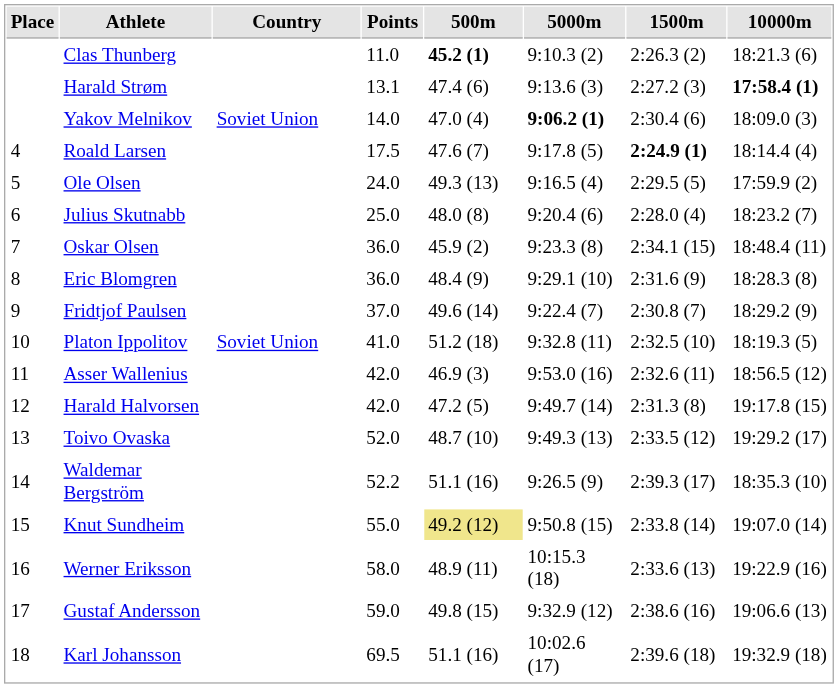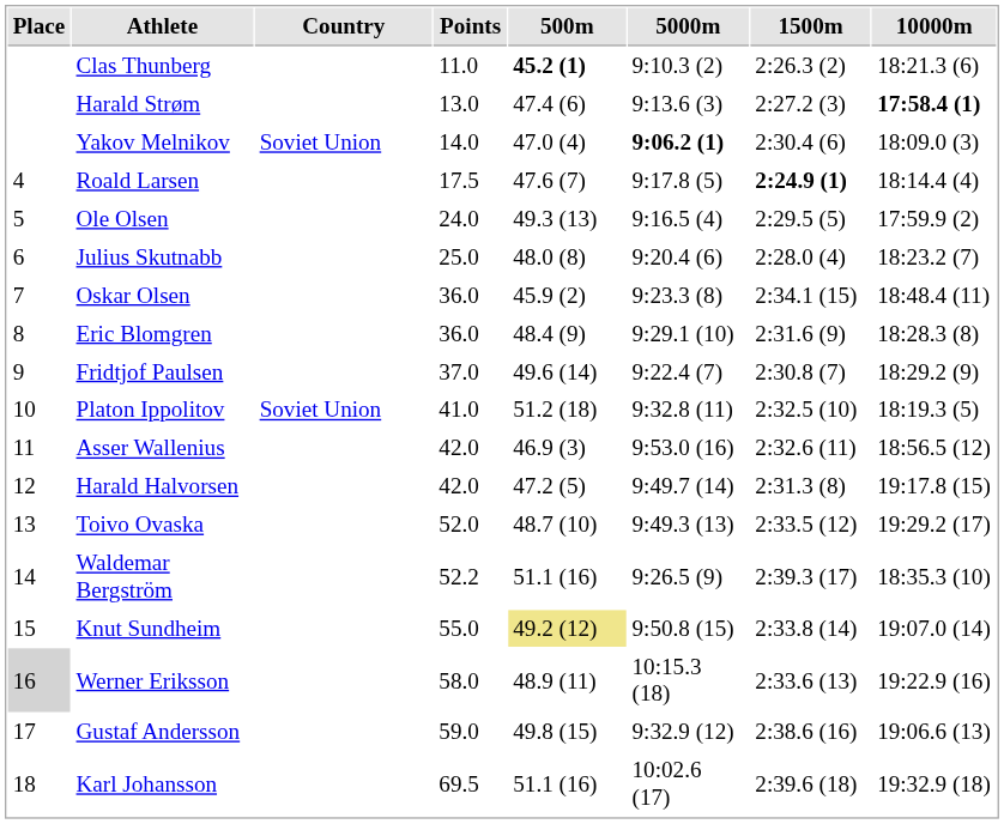 <table cellspacing="1" cellpadding="3" style="border:1px solid #AAAAAA;font-size:90%">
 <tr bgcolor="#E4E4E4">
 <th style="border-bottom:1px solid #AAAAAA" width=15>Place</th>
 <th style="border-bottom:1px solid #AAAAAA" width=125>Athlete</th>
 <th style="border-bottom:1px solid #AAAAAA" width=125>Country</th>
 <th style="border-bottom:1px solid #AAAAAA" width=40>Points</th>
 <th style="border-bottom:1px solid #AAAAAA" width=80>500m</th>
 <th style="border-bottom:1px solid #AAAAAA" width=80>5000m</th>
 <th style="border-bottom:1px solid #AAAAAA" width=80>1500m</th>
 <th style="border-bottom:1px solid #AAAAAA" width=80>10000m</th>
 </tr>
 <tr>
 <td></td>
 <td><a href='#'>Clas Thunberg</a></td>
 <td></td>
 <td>11.0</td>
 <td><strong>45.2 (1)</strong></td>
 <td>9:10.3 (2)</td>
 <td>2:26.3 (2)</td>
 <td>18:21.3 (6)</td>
 </tr>
 <tr>
 <td></td>
 <td><a href='#'>Harald Strøm</a></td>
 <td></td>
-<td>13.1</td>
+<td>13.0</td>
 <td>47.4 (6)</td>
 <td>9:13.6 (3)</td>
 <td>2:27.2 (3)</td>
 <td><strong>17:58.4 (1)</strong></td>
 </tr>
 <tr>
 <td></td>
 <td><a href='#'>Yakov Melnikov</a></td>
 <td> <a href='#'>Soviet Union</a></td>
 <td>14.0</td>
 <td>47.0 (4)</td>
 <td><strong>9:06.2 (1)</strong></td>
 <td>2:30.4 (6)</td>
 <td>18:09.0 (3)</td>
 </tr>
 <tr>
 <td>4</td>
 <td><a href='#'>Roald Larsen</a></td>
 <td></td>
 <td>17.5</td>
 <td>47.6 (7)</td>
 <td>9:17.8 (5)</td>
 <td><strong>2:24.9 (1)</strong></td>
 <td>18:14.4 (4)</td>
 </tr>
 <tr>
 <td>5</td>
 <td><a href='#'>Ole Olsen</a></td>
 <td></td>
 <td>24.0</td>
 <td>49.3 (13)</td>
 <td>9:16.5 (4)</td>
 <td>2:29.5 (5)</td>
 <td>17:59.9 (2)</td>
 </tr>
 <tr>
 <td>6</td>
 <td><a href='#'>Julius Skutnabb</a></td>
 <td></td>
 <td>25.0</td>
 <td>48.0 (8)</td>
 <td>9:20.4 (6)</td>
 <td>2:28.0 (4)</td>
 <td>18:23.2 (7)</td>
 </tr>
 <tr>
 <td>7</td>
 <td><a href='#'>Oskar Olsen</a></td>
 <td></td>
 <td>36.0</td>
 <td>45.9 (2)</td>
 <td>9:23.3 (8)</td>
 <td>2:34.1 (15)</td>
 <td>18:48.4 (11)</td>
 </tr>
 <tr>
 <td>8</td>
 <td><a href='#'>Eric Blomgren</a></td>
 <td></td>
 <td>36.0</td>
 <td>48.4 (9)</td>
 <td>9:29.1 (10)</td>
 <td>2:31.6 (9)</td>
 <td>18:28.3 (8)</td>
 </tr>
 <tr>
 <td>9</td>
 <td><a href='#'>Fridtjof Paulsen</a></td>
 <td></td>
 <td>37.0</td>
 <td>49.6 (14)</td>
 <td>9:22.4 (7)</td>
 <td>2:30.8 (7)</td>
 <td>18:29.2 (9)</td>
 </tr>
 <tr>
 <td>10</td>
 <td><a href='#'>Platon Ippolitov</a></td>
 <td> <a href='#'>Soviet Union</a></td>
 <td>41.0</td>
 <td>51.2 (18)</td>
 <td>9:32.8 (11)</td>
 <td>2:32.5 (10)</td>
 <td>18:19.3 (5)</td>
 </tr>
 <tr>
 <td>11</td>
 <td><a href='#'>Asser Wallenius</a></td>
 <td></td>
 <td>42.0</td>
 <td>46.9 (3)</td>
 <td>9:53.0 (16)</td>
 <td>2:32.6 (11)</td>
 <td>18:56.5 (12)</td>
 </tr>
 <tr>
 <td>12</td>
 <td><a href='#'>Harald Halvorsen</a></td>
 <td></td>
 <td>42.0</td>
 <td>47.2 (5)</td>
 <td>9:49.7 (14)</td>
 <td>2:31.3 (8)</td>
 <td>19:17.8 (15)</td>
 </tr>
 <tr>
 <td>13</td>
 <td><a href='#'>Toivo Ovaska</a></td>
 <td></td>
 <td>52.0</td>
 <td>48.7 (10)</td>
 <td>9:49.3 (13)</td>
 <td>2:33.5 (12)</td>
 <td>19:29.2 (17)</td>
 </tr>
 <tr>
 <td>14</td>
 <td><a href='#'>Waldemar Bergström</a></td>
 <td></td>
 <td>52.2</td>
 <td>51.1 (16)</td>
 <td>9:26.5 (9)</td>
 <td>2:39.3 (17)</td>
 <td>18:35.3 (10)</td>
 </tr>
 <tr>
 <td>15</td>
 <td><a href='#'>Knut Sundheim</a></td>
 <td></td>
 <td>55.0</td>
 <td style="background: khaki;">49.2 (12)</td>
 <td>9:50.8 (15)</td>
 <td>2:33.8 (14)</td>
 <td>19:07.0 (14)</td>
 </tr>
 <tr>
-<td>16</td>
+<td style="background: lightgrey;">16</td>
 <td><a href='#'>Werner Eriksson</a></td>
 <td></td>
 <td>58.0</td>
 <td>48.9 (11)</td>
 <td>10:15.3 (18)</td>
 <td>2:33.6 (13)</td>
 <td>19:22.9 (16)</td>
 </tr>
 <tr>
 <td>17</td>
 <td><a href='#'>Gustaf Andersson</a></td>
 <td></td>
 <td>59.0</td>
 <td>49.8 (15)</td>
 <td>9:32.9 (12)</td>
 <td>2:38.6 (16)</td>
 <td>19:06.6 (13)</td>
 </tr>
 <tr>
 <td>18</td>
 <td><a href='#'>Karl Johansson</a></td>
 <td></td>
 <td>69.5</td>
 <td>51.1 (16)</td>
 <td>10:02.6 (17)</td>
 <td>2:39.6 (18)</td>
 <td>19:32.9 (18)</td>
 </tr>
 </table>
